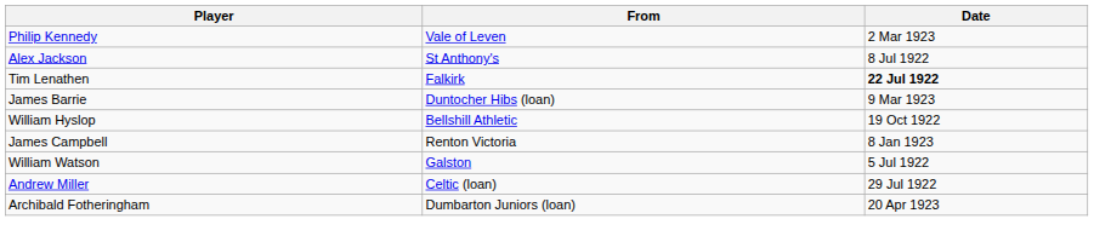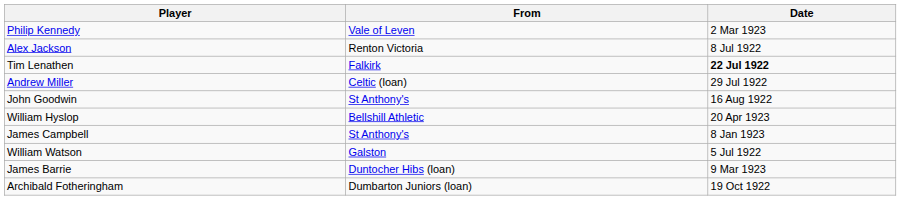 <table class="wikitable" style="text-align:center; font-size:95%;width:98%; text-align:left">
 <tr>
 <th>Player</th>
 <th>From</th>
 <th>Date</th>
 </tr>
 <tr>
 <td> <a href='#'>Philip Kennedy</a></td>
 <td> <a href='#'>Vale of Leven</a></td>
 <td>2 Mar 1923</td>
 </tr>
 <tr>
 <td> <a href='#'>Alex Jackson</a></td>
-<td> <a href='#'>St Anthony's</a></td>
+<td> Renton Victoria</td>
 <td>8 Jul 1922</td>
 </tr>
 <tr>
 <td> Tim Lenathen</td>
 <td> <a href='#'>Falkirk</a></td>
 <td><strong>22 Jul 1922</strong></td>
 </tr>
 <tr>
-<td> James Barrie</td>
-<td> <a href='#'>Duntocher Hibs</a> (loan)</td>
-<td>9 Mar 1923</td>
+<td> <a href='#'>Andrew Miller</a></td>
+<td> <a href='#'>Celtic</a> (loan)</td>
+<td>29 Jul 1922</td>
+</tr>
+<tr>
+<td> John Goodwin</td>
+<td> <a href='#'>St Anthony's</a></td>
+<td>16 Aug 1922</td>
 </tr>
 <tr>
 <td> William Hyslop</td>
 <td> <a href='#'>Bellshill Athletic</a></td>
-<td>19 Oct 1922</td>
+<td>20 Apr 1923</td>
 </tr>
 <tr>
 <td> James Campbell</td>
-<td> Renton Victoria</td>
+<td> <a href='#'>St Anthony's</a></td>
 <td>8 Jan 1923</td>
 </tr>
 <tr>
 <td> William Watson</td>
 <td> <a href='#'>Galston</a></td>
 <td>5 Jul 1922</td>
 </tr>
 <tr>
-<td> <a href='#'>Andrew Miller</a></td>
-<td> <a href='#'>Celtic</a> (loan)</td>
-<td>29 Jul 1922</td>
+<td> James Barrie</td>
+<td> <a href='#'>Duntocher Hibs</a> (loan)</td>
+<td>9 Mar 1923</td>
 </tr>
 <tr>
 <td> Archibald Fotheringham</td>
 <td> Dumbarton Juniors (loan)</td>
-<td>20 Apr 1923</td>
+<td>19 Oct 1922</td>
 </tr>
 </table>
